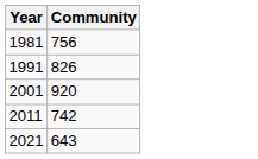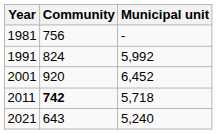 <table class=wikitable>
 <tr>
 <th>Year</th>
 <th>Community</th>
+<th>Municipal unit</th>
 </tr>
 <tr>
 <td>1981</td>
 <td>756</td>
+<td>-</td>
 </tr>
 <tr>
 <td>1991</td>
-<td>826</td>
+<td>824</td>
+<td>5,992</td>
 </tr>
 <tr>
 <td>2001</td>
 <td>920</td>
+<td>6,452</td>
 </tr>
 <tr>
 <td>2011</td>
-<td>742</td>
+<td><strong>742</strong></td>
+<td>5,718</td>
 </tr>
 <tr>
 <td>2021</td>
 <td>643</td>
+<td>5,240</td>
 </tr>
 </table>
